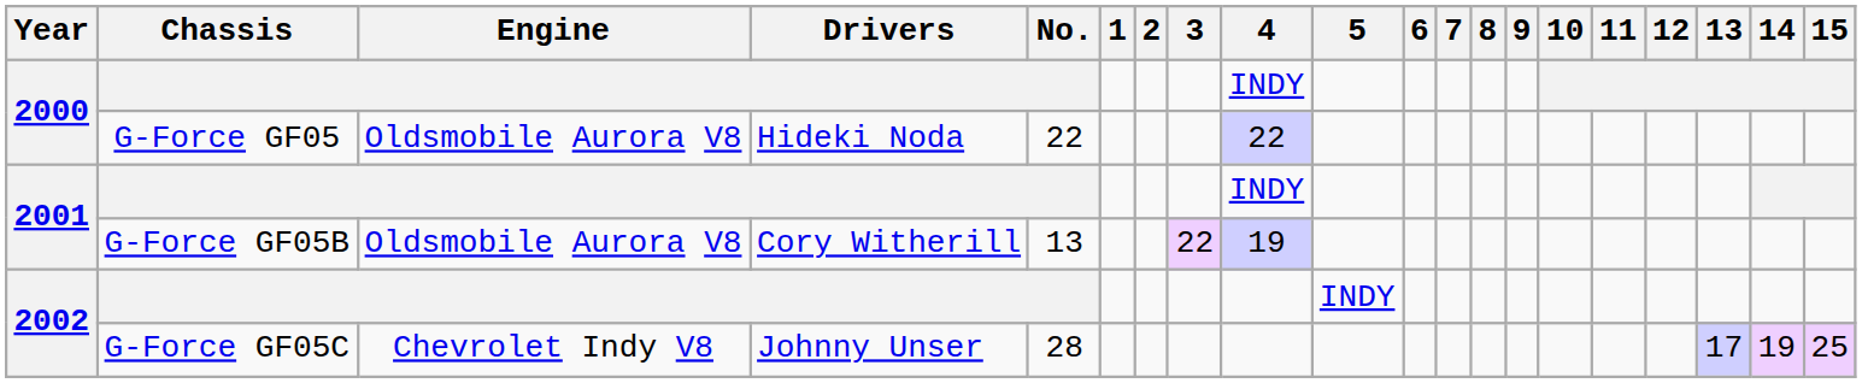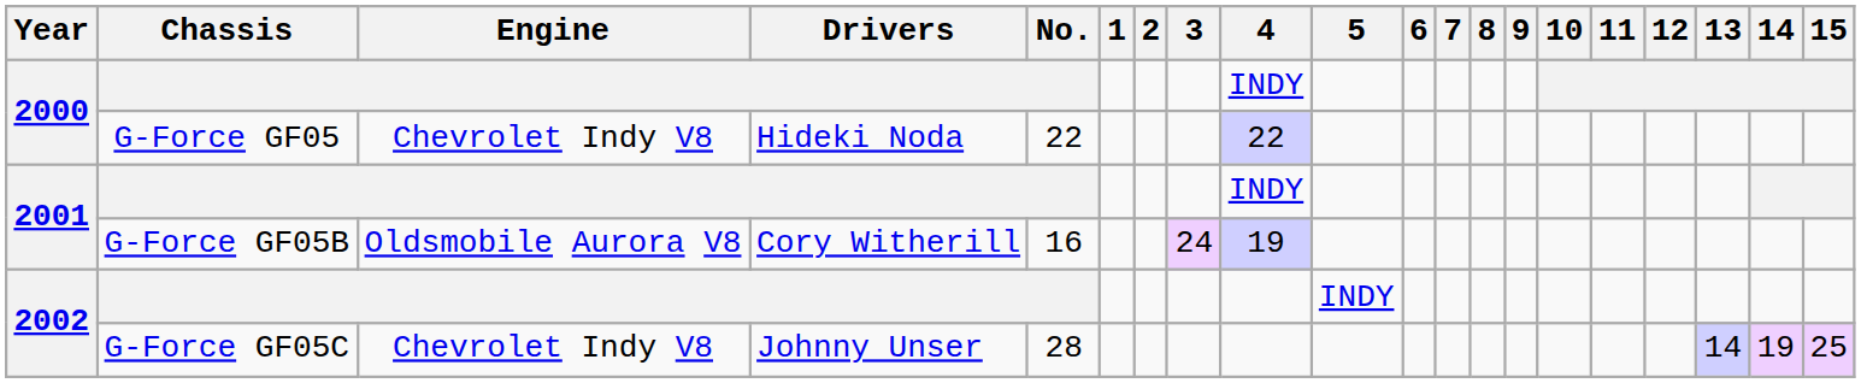 <table class="wikitable" style="text-align:center; font-size:90%">
 <tr>
 <th>Year</th>
 <th>Chassis</th>
 <th>Engine</th>
 <th>Drivers</th>
 <th>No.</th>
 <th>1</th>
 <th>2</th>
 <th>3</th>
 <th>4</th>
 <th>5</th>
 <th>6</th>
 <th>7</th>
 <th>8</th>
 <th>9</th>
 <th>10</th>
 <th>11</th>
 <th>12</th>
 <th>13</th>
 <th>14</th>
 <th>15</th>
 </tr>
 <tr>
 <th rowspan=2><a href='#'>2000</a></th>
 <th colspan=4></th>
 <td></td>
 <td></td>
 <td></td>
 <td><a href='#'>INDY</a></td>
 <td></td>
 <td></td>
 <td></td>
 <td></td>
 <td></td>
 <th colspan=6></th>
 </tr>
 <tr>
 <td><a href='#'>G-Force</a> GF05</td>
-<td><a href='#'>Oldsmobile</a> <a href='#'>Aurora</a> <a href='#'>V8</a></td>
+<td><a href='#'>Chevrolet</a> Indy <a href='#'>V8</a></td>
 <td align="left"> <a href='#'>Hideki Noda</a></td>
 <td>22</td>
 <td></td>
 <td></td>
 <td></td>
 <td style="background:#CFCFFF;" align=center>22</td>
 <td></td>
 <td></td>
 <td></td>
 <td></td>
 <td></td>
 <td></td>
 <td></td>
 <td></td>
 <td></td>
 <td></td>
 <td></td>
 </tr>
 <tr>
 <th rowspan=2><a href='#'>2001</a></th>
 <th colspan=4></th>
 <td></td>
 <td></td>
 <td></td>
 <td><a href='#'>INDY</a></td>
 <td></td>
 <td></td>
 <td></td>
 <td></td>
 <td></td>
 <td></td>
 <td></td>
 <td></td>
 <td></td>
 <th colspan=2></th>
 </tr>
 <tr>
 <td><a href='#'>G-Force</a> GF05B</td>
 <td><a href='#'>Oldsmobile</a> <a href='#'>Aurora</a> <a href='#'>V8</a></td>
 <td align="left"> <a href='#'>Cory Witherill</a></td>
-<td>13</td>
+<td>16</td>
 <td></td>
 <td></td>
-<td style="background:#EFCFFF;" align=center>22</td>
+<td style="background:#EFCFFF;" align=center>24</td>
 <td style="background:#CFCFFF;" align=center>19</td>
 <td></td>
 <td></td>
 <td></td>
 <td></td>
 <td></td>
 <td></td>
 <td></td>
 <td></td>
 <td></td>
 <td></td>
 <td></td>
 </tr>
 <tr>
 <th rowspan=2><a href='#'>2002</a></th>
 <th colspan=4></th>
 <td></td>
 <td></td>
 <td></td>
 <td></td>
 <td><a href='#'>INDY</a></td>
 <td></td>
 <td></td>
 <td></td>
 <td></td>
 <td></td>
 <td></td>
 <td></td>
 <td></td>
 <td></td>
 <td></td>
 </tr>
 <tr>
 <td><a href='#'>G-Force</a> GF05C</td>
 <td><a href='#'>Chevrolet</a> Indy <a href='#'>V8</a></td>
 <td align="left"> <a href='#'>Johnny Unser</a></td>
 <td>28</td>
 <td></td>
 <td></td>
 <td></td>
 <td></td>
 <td></td>
 <td></td>
 <td></td>
 <td></td>
 <td></td>
 <td></td>
 <td></td>
 <td></td>
-<td style="background:#CFCFFF;" align=center>17</td>
+<td style="background:#CFCFFF;" align=center>14</td>
 <td style="background:#EFCFFF;" align=center>19</td>
 <td style="background:#EFCFFF;" align=center>25</td>
 </tr>
 </table>
